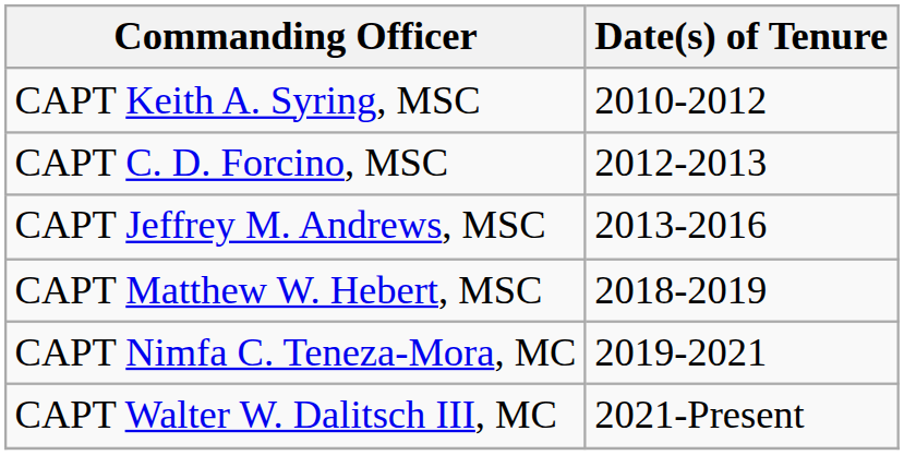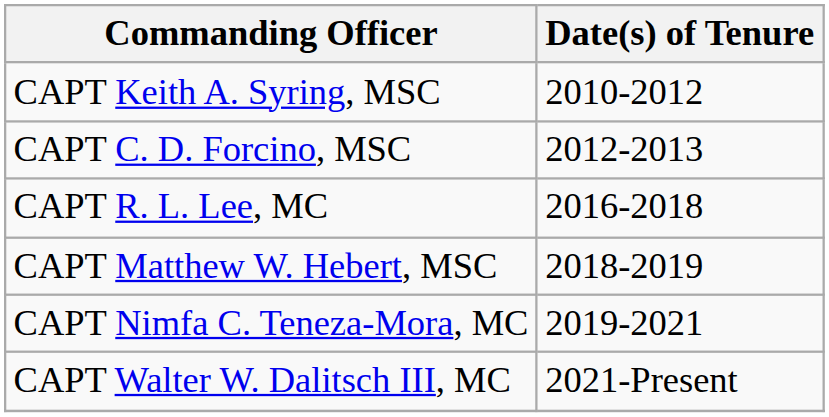 <table class="wikitable">
 <tr>
 <th>Commanding Officer</th>
 <th>Date(s) of Tenure</th>
 </tr>
 <tr>
 <td>CAPT <a href='#'>Keith A. Syring</a>, MSC</td>
 <td>2010-2012</td>
 </tr>
 <tr>
 <td>CAPT <a href='#'>C. D. Forcino</a>, MSC</td>
 <td>2012-2013</td>
 </tr>
 <tr>
-<td>CAPT <a href='#'>Jeffrey M. Andrews</a>, MSC</td>
-<td>2013-2016</td>
+<td>CAPT <a href='#'>R. L. Lee</a>, MC</td>
+<td>2016-2018</td>
 </tr>
 <tr>
 <td>CAPT <a href='#'>Matthew W. Hebert</a>, MSC</td>
 <td>2018-2019</td>
 </tr>
 <tr>
 <td>CAPT <a href='#'>Nimfa C. Teneza-Mora</a>, MC</td>
 <td>2019-2021</td>
 </tr>
 <tr>
 <td>CAPT <a href='#'>Walter W. Dalitsch III</a>, MC</td>
 <td>2021-Present</td>
 </tr>
 <tr>
 </tr>
 </table>
